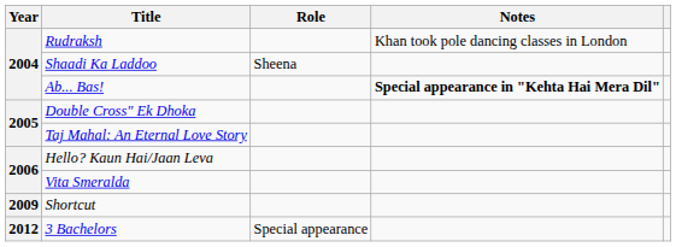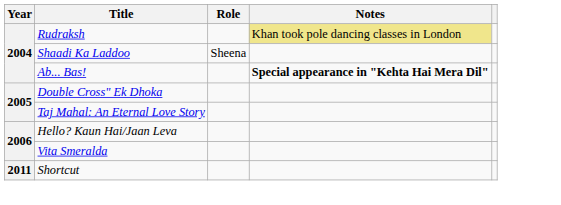 <table class="wikitable plainrowheaders sortable">
 <tr>
 <th scope="col">Year</th>
 <th scope="col">Title</th>
 <th scope="col">Role</th>
 <th scope="col" class="unsortable">Notes</th>
 <th scope="col" class="unsortable"></th>
 </tr>
 <tr>
 <th scope="row" rowspan="3">2004</th>
 <td><em><a href='#'>Rudraksh</a></em></td>
 <td></td>
-<td>Khan took pole dancing classes in London</td>
+<td style="background: khaki;">Khan took pole dancing classes in London</td>
 <td></td>
 </tr>
 <tr>
 <td><em><a href='#'>Shaadi Ka Laddoo</a></em></td>
 <td>Sheena</td>
 <td></td>
 <td></td>
 </tr>
 <tr>
 <td><em><a href='#'>Ab... Bas!</a></em></td>
 <td></td>
 <td><strong>Special appearance in "Kehta Hai Mera Dil"</strong></td>
 <td></td>
 </tr>
 <tr>
 <th scope="row" rowspan="2">2005</th>
 <td><em><a href='#'>Double Cross" Ek Dhoka</a></em></td>
 <td></td>
 <td></td>
 <td></td>
 </tr>
 <tr>
 <td><em><a href='#'>Taj Mahal: An Eternal Love Story</a></em></td>
 <td></td>
 <td></td>
 <td></td>
 </tr>
 <tr>
 <th scope="row" rowspan="2">2006</th>
 <td><em>Hello? Kaun Hai/Jaan Leva</em></td>
 <td></td>
 <td></td>
 <td></td>
 </tr>
 <tr>
 <td><em><a href='#'>Vita Smeralda</a></em></td>
 <td></td>
 <td></td>
 <td></td>
 </tr>
 <tr>
-<th scope="row">2009</th>
+<th scope="row">2011</th>
 <td><em>Shortcut</em></td>
 <td></td>
 <td></td>
 <td></td>
 </tr>
-<tr>
-<th scope="row">2012</th>
-<td><em><a href='#'>3 Bachelors</a></em></td>
-<td>Special appearance</td>
-<td></td>
-<td></td>
-</tr>
 </table>
